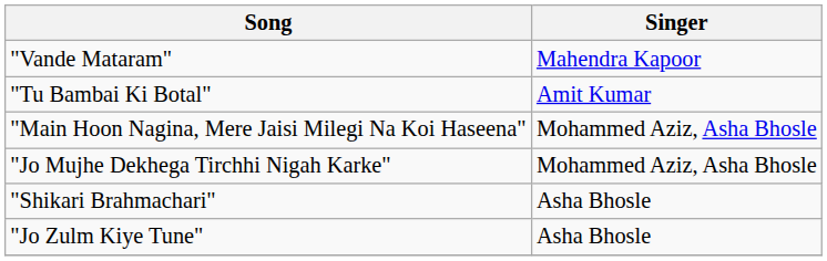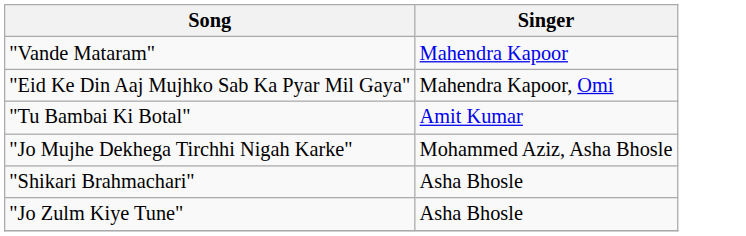 <table class="wikitable">
 <tr>
 <th>Song</th>
 <th>Singer</th>
 </tr>
 <tr>
 <td>"Vande Mataram"</td>
 <td><a href='#'>Mahendra Kapoor</a></td>
 </tr>
 <tr>
+<td>"Eid Ke Din Aaj Mujhko Sab Ka Pyar Mil Gaya"</td>
+<td>Mahendra Kapoor, <a href='#'>Omi</a></td>
+</tr>
+<tr>
 <td>"Tu Bambai Ki Botal"</td>
 <td><a href='#'>Amit Kumar</a></td>
-</tr>
-<tr>
-<td>"Main Hoon Nagina, Mere Jaisi Milegi Na Koi Haseena"</td>
-<td>Mohammed Aziz, <a href='#'>Asha Bhosle</a></td>
 </tr>
 <tr>
 <td>"Jo Mujhe Dekhega Tirchhi Nigah Karke"</td>
 <td>Mohammed Aziz, Asha Bhosle</td>
 </tr>
 <tr>
 <td>"Shikari Brahmachari"</td>
 <td>Asha Bhosle</td>
 </tr>
 <tr>
 <td>"Jo Zulm Kiye Tune"</td>
 <td>Asha Bhosle</td>
 </tr>
 <tr>
 </tr>
 </table>
